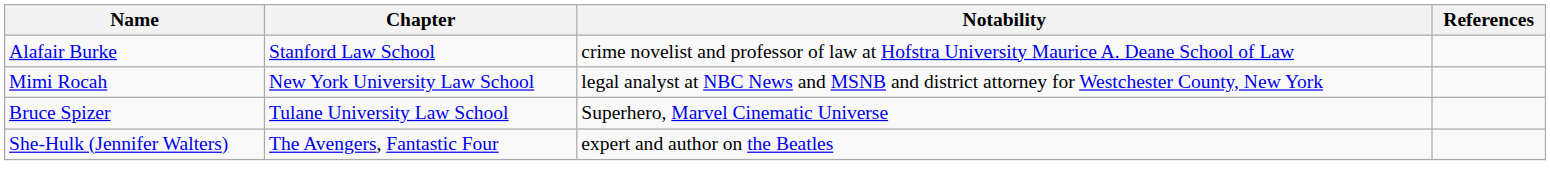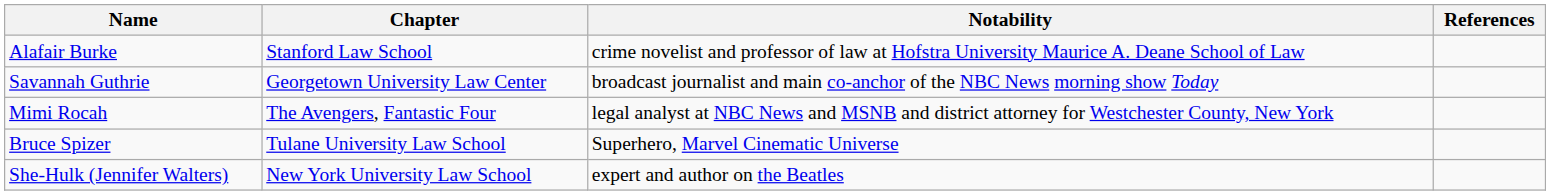 <table class="wikitable sortable" style="width:100%;">
 <tr>
 <th>Name</th>
 <th>Chapter</th>
 <th>Notability</th>
 <th>References</th>
 </tr>
 <tr>
 <td><a href='#'>Alafair Burke</a></td>
 <td><a href='#'>Stanford Law School</a></td>
 <td>crime novelist and professor of law at <a href='#'>Hofstra University Maurice A. Deane School of Law</a></td>
 <td></td>
 </tr>
 <tr>
+<td><a href='#'>Savannah Guthrie</a></td>
+<td><a href='#'>Georgetown University Law Center</a></td>
+<td>broadcast journalist and main <a href='#'>co-anchor</a> of the <a href='#'>NBC News</a> <a href='#'>morning show</a> <em><a href='#'>Today</a></em></td>
+<td></td>
+</tr>
+<tr>
 <td><a href='#'>Mimi Rocah</a></td>
-<td><a href='#'>New York University Law School</a></td>
+<td><a href='#'>The Avengers</a>, <a href='#'>Fantastic Four</a></td>
 <td>legal analyst at <a href='#'>NBC News</a> and <a href='#'>MSNB</a> and district attorney for <a href='#'>Westchester County, New York</a></td>
 <td></td>
 </tr>
 <tr>
 <td><a href='#'>Bruce Spizer</a></td>
 <td><a href='#'>Tulane University Law School</a></td>
 <td>Superhero, <a href='#'>Marvel Cinematic Universe</a></td>
 </tr>
 <tr>
 <td><a href='#'>She-Hulk (Jennifer Walters)</a></td>
-<td><a href='#'>The Avengers</a>, <a href='#'>Fantastic Four</a></td>
+<td><a href='#'>New York University Law School</a></td>
 <td>expert and author on <a href='#'>the Beatles</a></td>
 <td></td>
 </tr>
 </table>
